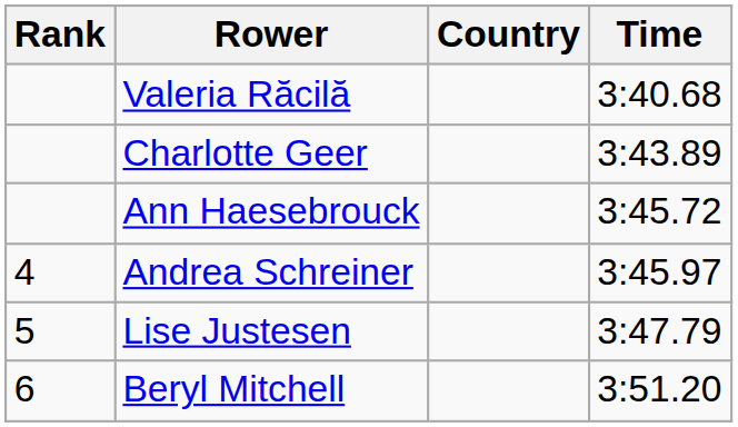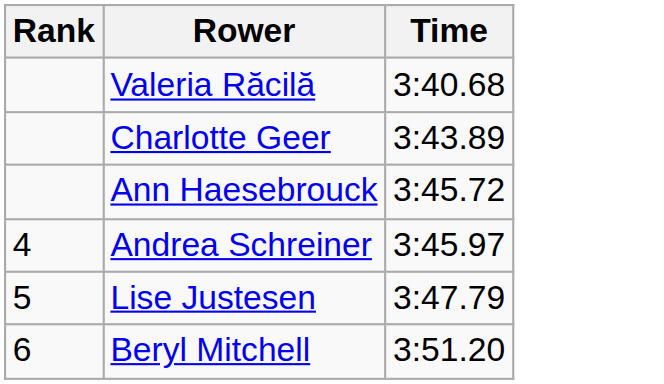 <table class="wikitable">
 <tr>
 <th>Rank</th>
 <th>Rower</th>
-<th>Country</th>
 <th>Time</th>
 </tr>
 <tr>
 <td></td>
 <td><a href='#'>Valeria Răcilă</a></td>
-<td></td>
 <td>3:40.68</td>
 </tr>
 <tr>
 <td></td>
 <td><a href='#'>Charlotte Geer</a></td>
-<td></td>
 <td>3:43.89</td>
 </tr>
 <tr>
 <td></td>
 <td><a href='#'>Ann Haesebrouck</a></td>
-<td></td>
 <td>3:45.72</td>
 </tr>
 <tr>
 <td>4</td>
 <td><a href='#'>Andrea Schreiner</a></td>
-<td></td>
 <td>3:45.97</td>
 </tr>
 <tr>
 <td>5</td>
 <td><a href='#'>Lise Justesen</a></td>
-<td></td>
 <td>3:47.79</td>
 </tr>
 <tr>
 <td>6</td>
 <td><a href='#'>Beryl Mitchell</a></td>
-<td></td>
 <td>3:51.20</td>
 </tr>
 </table>
